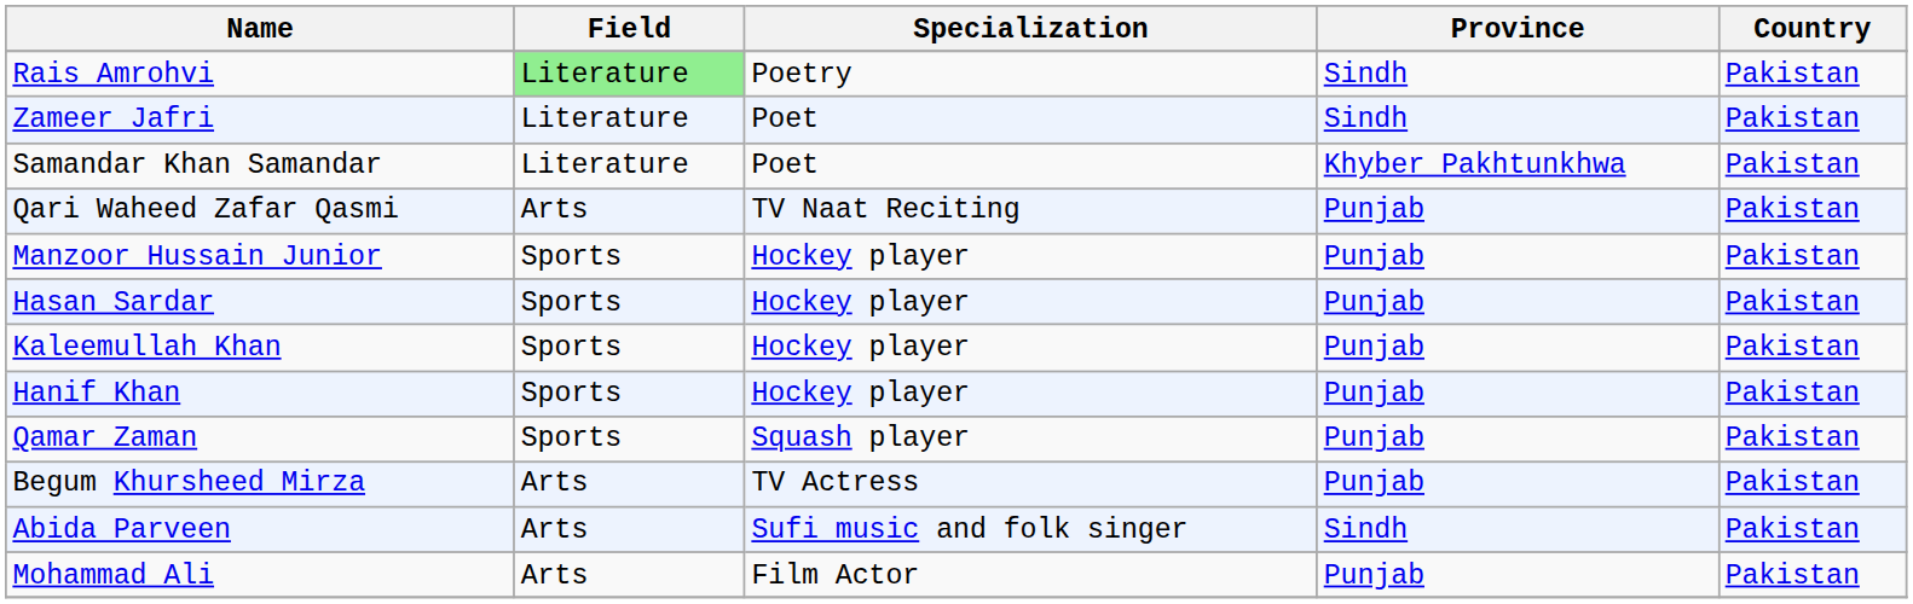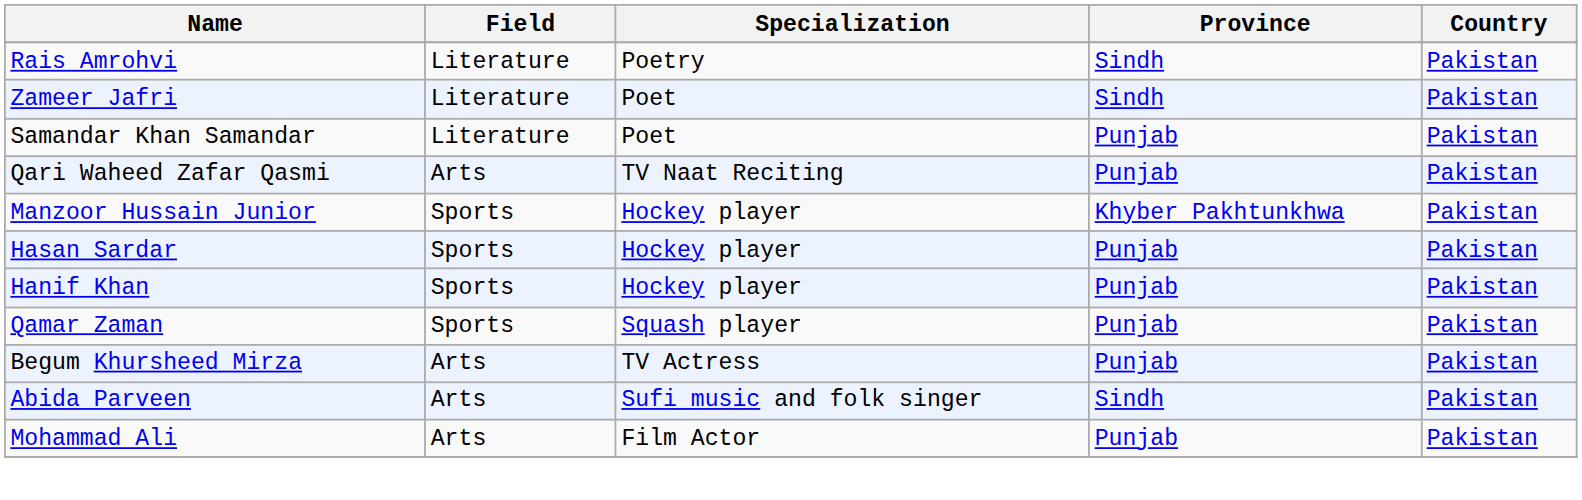 <table class="wikitable sortable" width="100%">
 <tr>
 <th>Name</th>
 <th>Field</th>
 <th>Specialization</th>
 <th>Province</th>
 <th>Country</th>
 </tr>
 <tr bgcolor=#edf3fe>
 </tr>
 <tr>
 <td><a href='#'>Rais Amrohvi</a></td>
-<td style="background: lightgreen;">Literature</td>
+<td>Literature</td>
 <td>Poetry</td>
 <td><a href='#'>Sindh</a></td>
 <td><a href='#'>Pakistan</a></td>
 </tr>
 <tr bgcolor=#edf3fe>
 <td><a href='#'>Zameer Jafri</a></td>
 <td>Literature</td>
 <td>Poet</td>
 <td><a href='#'>Sindh</a></td>
 <td><a href='#'>Pakistan</a></td>
 </tr>
 <tr>
 <td>Samandar Khan Samandar</td>
 <td>Literature</td>
 <td>Poet</td>
-<td><a href='#'>Khyber Pakhtunkhwa</a></td>
+<td><a href='#'>Punjab</a></td>
 <td><a href='#'>Pakistan</a></td>
 </tr>
 <tr bgcolor=#edf3fe>
 <td>Qari Waheed Zafar Qasmi</td>
 <td>Arts</td>
 <td>TV Naat Reciting</td>
 <td><a href='#'>Punjab</a></td>
 <td><a href='#'>Pakistan</a></td>
 </tr>
 <tr>
 <td><a href='#'>Manzoor Hussain Junior</a></td>
 <td>Sports</td>
 <td><a href='#'>Hockey</a> player</td>
-<td><a href='#'>Punjab</a></td>
+<td><a href='#'>Khyber Pakhtunkhwa</a></td>
 <td><a href='#'>Pakistan</a></td>
 </tr>
 <tr bgcolor=#edf3fe>
 <td><a href='#'>Hasan Sardar</a></td>
-<td>Sports</td>
-<td><a href='#'>Hockey</a> player</td>
-<td><a href='#'>Punjab</a></td>
-<td><a href='#'>Pakistan</a></td>
-</tr>
-<tr>
-<td><a href='#'>Kaleemullah Khan</a></td>
 <td>Sports</td>
 <td><a href='#'>Hockey</a> player</td>
 <td><a href='#'>Punjab</a></td>
 <td><a href='#'>Pakistan</a></td>
 </tr>
 <tr bgcolor=#edf3fe>
 <td><a href='#'>Hanif Khan</a></td>
 <td>Sports</td>
 <td><a href='#'>Hockey</a> player</td>
 <td><a href='#'>Punjab</a></td>
 <td><a href='#'>Pakistan</a></td>
 </tr>
 <tr>
 <td><a href='#'>Qamar Zaman</a></td>
 <td>Sports</td>
 <td><a href='#'>Squash</a> player</td>
 <td><a href='#'>Punjab</a></td>
 <td><a href='#'>Pakistan</a></td>
 </tr>
 <tr bgcolor=#edf3fe>
 <td>Begum <a href='#'>Khursheed Mirza</a></td>
 <td>Arts</td>
 <td>TV Actress</td>
 <td><a href='#'>Punjab</a></td>
 <td><a href='#'>Pakistan</a></td>
 </tr>
 <tr bgcolor=#edf3fe>
 <td><a href='#'>Abida Parveen</a></td>
 <td>Arts</td>
 <td><a href='#'>Sufi music</a> and folk singer</td>
 <td><a href='#'>Sindh</a></td>
 <td><a href='#'>Pakistan</a></td>
 </tr>
 <tr>
 <td><a href='#'>Mohammad Ali</a></td>
 <td>Arts</td>
 <td>Film Actor</td>
 <td><a href='#'>Punjab</a></td>
 <td><a href='#'>Pakistan</a></td>
 </tr>
 <tr bgcolor=#edf3fe>
 </tr>
 </table>
